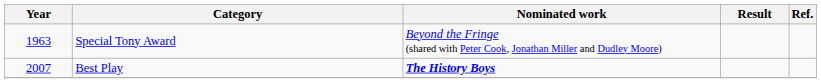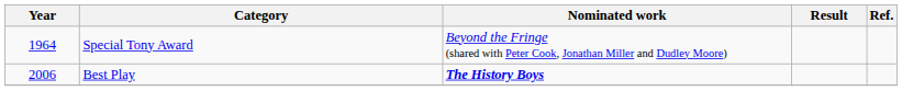 <table class=wikitable>
 <tr>
 <th scope="col" style="width:5em;">Year</th>
 <th scope="col" style="width:26em;">Category</th>
 <th scope="col" style="width:25em;">Nominated work</th>
 <th scope="col" style="width:5em;">Result</th>
 <th>Ref.</th>
 </tr>
 <tr>
-<td style="text-align:center;"><a href='#'>1963</a></td>
+<td style="text-align:center;"><a href='#'>1964</a></td>
 <td><a href='#'>Special Tony Award</a></td>
 <td><em><a href='#'>Beyond the Fringe</a></em> <br> <small>(shared with <a href='#'>Peter Cook</a>, <a href='#'>Jonathan Miller</a> and <a href='#'>Dudley Moore</a>)</small></td>
 <td></td>
 <td style="text-align:center;"></td>
 </tr>
 <tr>
-<td style="text-align:center;"><a href='#'>2007</a></td>
+<td style="text-align:center;"><a href='#'>2006</a></td>
 <td><a href='#'>Best Play</a></td>
 <td><strong><em><a href='#'>The History Boys</a></em></strong></td>
 <td></td>
 <td style="text-align:center;"></td>
 </tr>
 <tr>
 </tr>
 </table>
